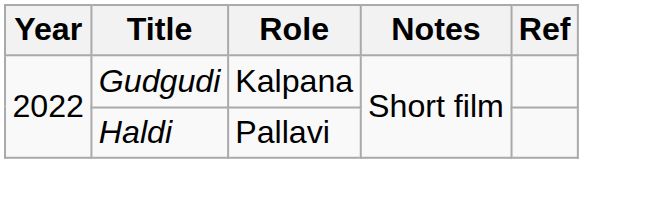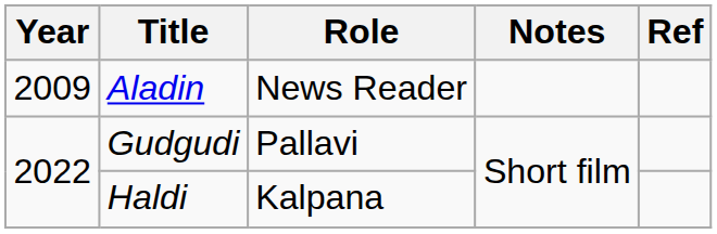 <table class="wikitable sortable">
 <tr>
 <th>Year</th>
 <th>Title</th>
 <th>Role</th>
 <th class="unsortable">Notes</th>
 <th class="unsortable">Ref</th>
 </tr>
 <tr>
+<td>2009</td>
+<td><em><a href='#'>Aladin</a></em></td>
+<td>News Reader</td>
+<td></td>
+<td></td>
+</tr>
+<tr>
 <td rowspan="2">2022</td>
 <td><em>Gudgudi</em></td>
-<td>Kalpana</td>
+<td>Pallavi</td>
 <td rowspan="2">Short film</td>
 <td></td>
 </tr>
 <tr>
 <td><em>Haldi</em></td>
-<td>Pallavi</td>
+<td>Kalpana</td>
 <td></td>
 </tr>
 </table>
